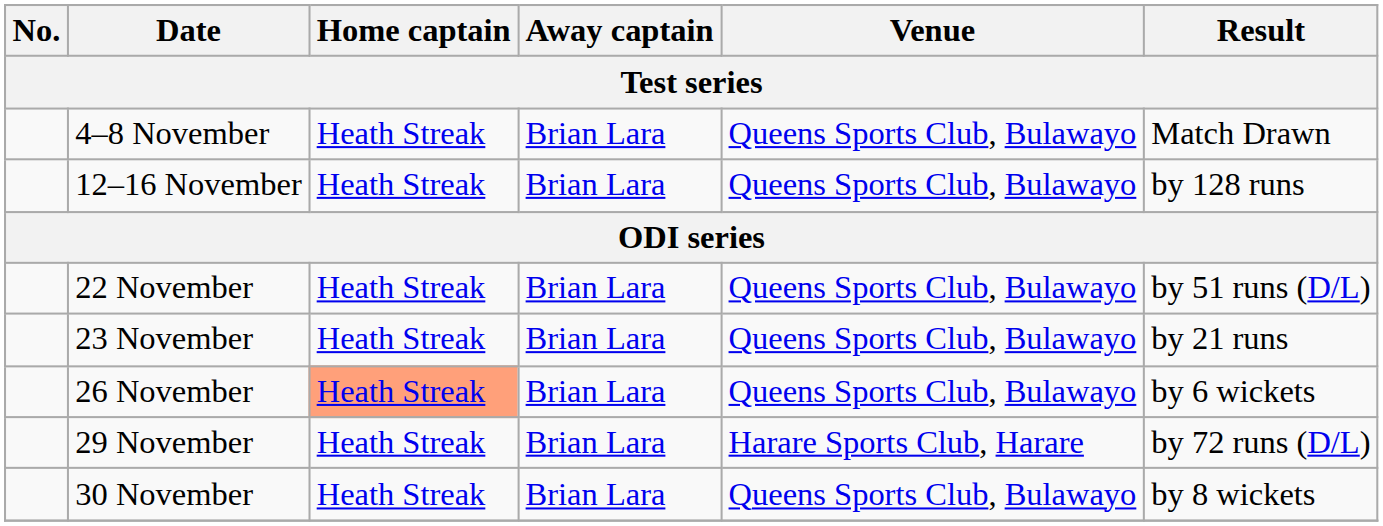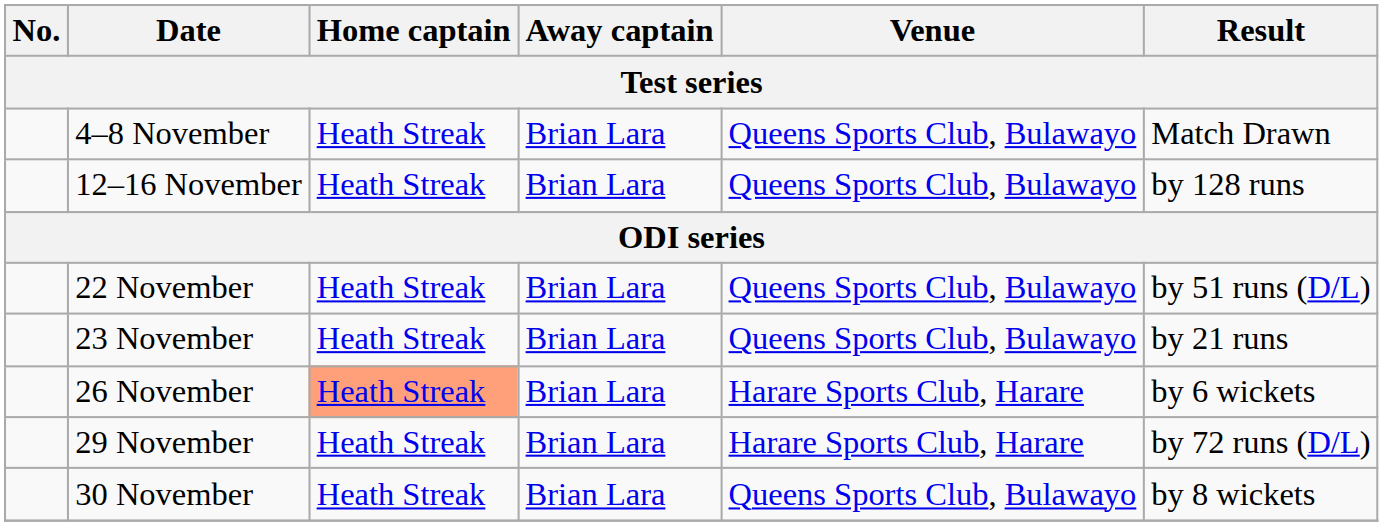 <table class="wikitable">
 <tr>
 <th>No.</th>
 <th>Date</th>
 <th>Home captain</th>
 <th>Away captain</th>
 <th>Venue</th>
 <th>Result</th>
 </tr>
 <tr>
 <th colspan="6">Test series</th>
 </tr>
 <tr>
 <td></td>
 <td>4–8 November</td>
 <td><a href='#'>Heath Streak</a></td>
 <td><a href='#'>Brian Lara</a></td>
 <td><a href='#'>Queens Sports Club</a>, <a href='#'>Bulawayo</a></td>
 <td>Match Drawn</td>
 </tr>
 <tr>
 <td></td>
 <td>12–16 November</td>
 <td><a href='#'>Heath Streak</a></td>
 <td><a href='#'>Brian Lara</a></td>
 <td><a href='#'>Queens Sports Club</a>, <a href='#'>Bulawayo</a></td>
 <td> by 128 runs</td>
 </tr>
 <tr>
 <th colspan="6">ODI series</th>
 </tr>
 <tr>
 <td></td>
 <td>22 November</td>
 <td><a href='#'>Heath Streak</a></td>
 <td><a href='#'>Brian Lara</a></td>
 <td><a href='#'>Queens Sports Club</a>, <a href='#'>Bulawayo</a></td>
 <td> by 51 runs (<a href='#'>D/L</a>)</td>
 </tr>
 <tr>
 <td></td>
 <td>23 November</td>
 <td><a href='#'>Heath Streak</a></td>
 <td><a href='#'>Brian Lara</a></td>
 <td><a href='#'>Queens Sports Club</a>, <a href='#'>Bulawayo</a></td>
 <td> by 21 runs</td>
 </tr>
 <tr>
 <td></td>
 <td>26 November</td>
 <td style="background: lightsalmon;"><a href='#'>Heath Streak</a></td>
 <td><a href='#'>Brian Lara</a></td>
-<td><a href='#'>Queens Sports Club</a>, <a href='#'>Bulawayo</a></td>
+<td><a href='#'>Harare Sports Club</a>, <a href='#'>Harare</a></td>
 <td> by 6 wickets</td>
 </tr>
 <tr>
 <td></td>
 <td>29 November</td>
 <td><a href='#'>Heath Streak</a></td>
 <td><a href='#'>Brian Lara</a></td>
 <td><a href='#'>Harare Sports Club</a>, <a href='#'>Harare</a></td>
 <td> by 72 runs (<a href='#'>D/L</a>)</td>
 </tr>
 <tr>
 <td></td>
 <td>30 November</td>
 <td><a href='#'>Heath Streak</a></td>
 <td><a href='#'>Brian Lara</a></td>
 <td><a href='#'>Queens Sports Club</a>, <a href='#'>Bulawayo</a></td>
 <td> by 8 wickets</td>
 </tr>
 <tr>
 </tr>
 </table>
